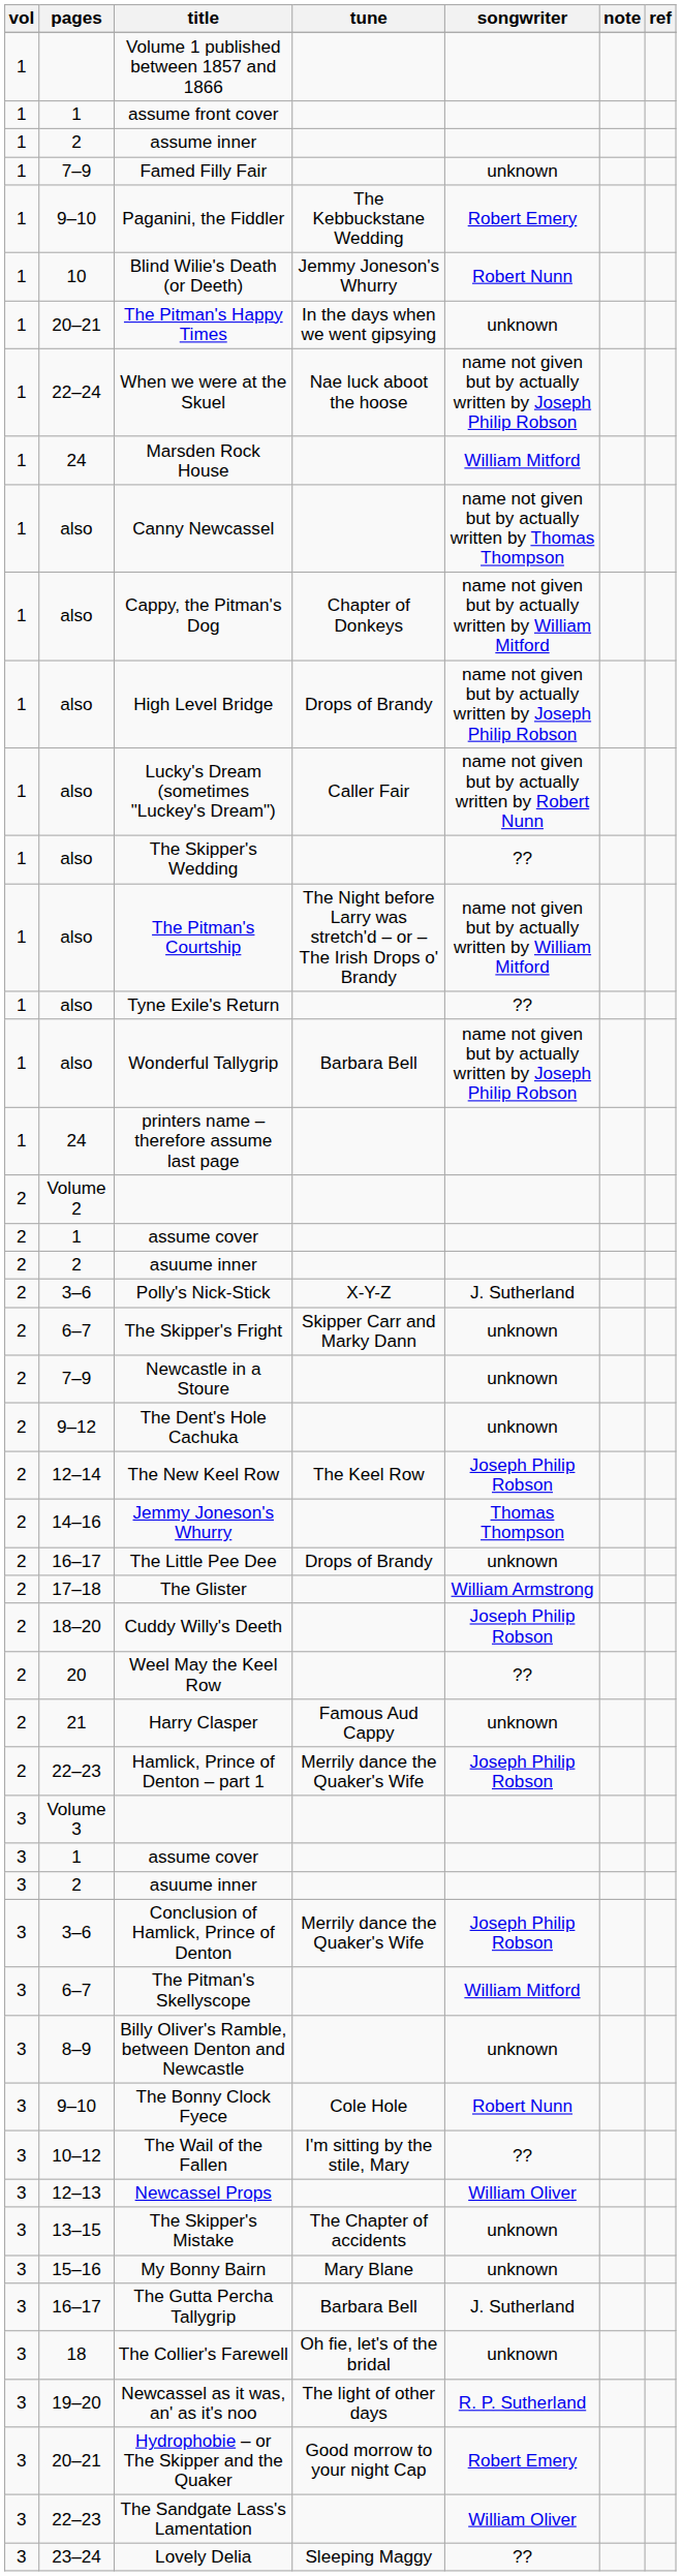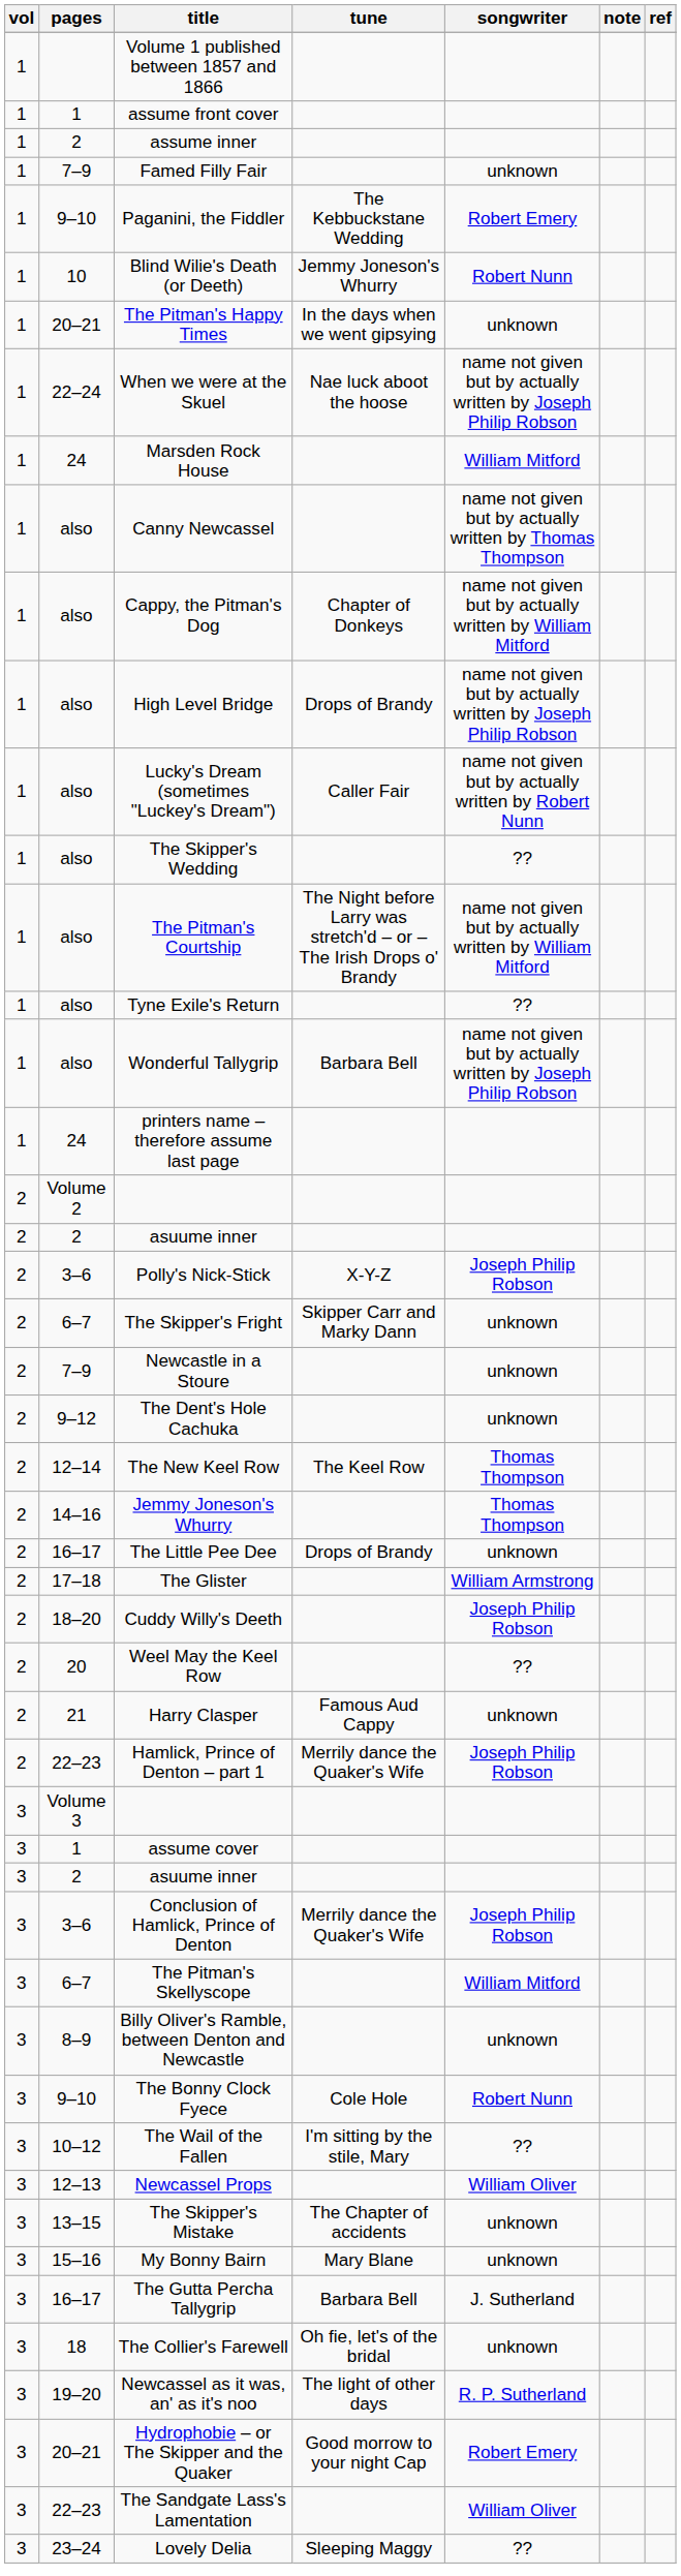 <table class="wikitable" style="text-align:center;">
 <tr>
 <th width=20 abbr="volume">vol</th>
 <th width=80 abbr="pages">pages</th>
 <th width=300 abbr="title of song">title</th>
 <th width=200 abbr="tune/air">tune</th>
 <th width=250abbr="writer">songwriter</th>
 <th width=15 abbr="comments">note</th>
 <th width=15 abbr="reference">ref</th>
 </tr>
 <tr>
 </tr>
 <tr>
 <td>1</td>
 <td></td>
 <td>Volume 1 published between 1857 and 1866</td>
 <td></td>
 <td></td>
 <td></td>
 <td></td>
 </tr>
 <tr>
 <td>1</td>
 <td>1</td>
 <td>assume front cover</td>
 <td></td>
 <td></td>
 <td></td>
 <td></td>
 </tr>
 <tr>
 <td>1</td>
 <td>2</td>
 <td>assume inner</td>
 <td></td>
 <td></td>
 <td></td>
 <td></td>
 </tr>
 <tr>
 <td>1</td>
 <td>7–9</td>
 <td>Famed Filly Fair</td>
 <td></td>
 <td>unknown</td>
 <td></td>
 <td></td>
 </tr>
 <tr>
 <td>1</td>
 <td>9–10</td>
 <td>Paganini, the Fiddler</td>
 <td>The Kebbuckstane Wedding</td>
 <td><a href='#'>Robert Emery</a></td>
 <td></td>
 <td></td>
 </tr>
 <tr>
 <td>1</td>
 <td>10</td>
 <td>Blind Wilie's Death (or Deeth)</td>
 <td>Jemmy Joneson's Whurry</td>
 <td><a href='#'>Robert Nunn</a></td>
 <td></td>
 <td></td>
 </tr>
 <tr>
 <td>1</td>
 <td>20–21</td>
 <td><a href='#'>The Pitman's Happy Times</a></td>
 <td>In the days when we went gipsying</td>
 <td>unknown</td>
 <td></td>
 <td></td>
 </tr>
 <tr>
 <td>1</td>
 <td>22–24</td>
 <td>When we were at the Skuel</td>
 <td>Nae luck aboot the hoose</td>
 <td>name not given but by actually written by <a href='#'>Joseph Philip Robson</a></td>
 <td></td>
 <td></td>
 </tr>
 <tr>
 <td>1</td>
 <td>24</td>
 <td>Marsden Rock House</td>
 <td></td>
 <td><a href='#'>William Mitford</a></td>
 <td></td>
 <td></td>
 </tr>
 <tr>
 <td>1</td>
 <td>also</td>
 <td>Canny Newcassel</td>
 <td></td>
 <td>name not given but by actually written by <a href='#'>Thomas Thompson</a></td>
 <td></td>
 <td></td>
 </tr>
 <tr>
 <td>1</td>
 <td>also</td>
 <td>Cappy, the Pitman's Dog</td>
 <td>Chapter of Donkeys</td>
 <td>name not given but by actually written by <a href='#'>William Mitford</a></td>
 <td></td>
 <td></td>
 </tr>
 <tr>
 <td>1</td>
 <td>also</td>
 <td>High Level Bridge</td>
 <td>Drops of Brandy</td>
 <td>name not given but by actually written by <a href='#'>Joseph Philip Robson</a></td>
 <td></td>
 <td></td>
 </tr>
 <tr>
 <td>1</td>
 <td>also</td>
 <td>Lucky's Dream (sometimes "Luckey's Dream")</td>
 <td>Caller Fair</td>
 <td>name not given but by actually written by <a href='#'>Robert Nunn</a></td>
 <td></td>
 <td></td>
 </tr>
 <tr>
 <td>1</td>
 <td>also</td>
 <td>The Skipper's Wedding</td>
 <td></td>
 <td>??</td>
 <td></td>
 <td></td>
 </tr>
 <tr>
 <td>1</td>
 <td>also</td>
 <td><a href='#'>The Pitman's Courtship</a></td>
 <td>The Night before Larry was stretch'd – or – The Irish Drops o' Brandy</td>
 <td>name not given but by actually written by <a href='#'>William Mitford</a></td>
 <td></td>
 <td></td>
 </tr>
 <tr>
 <td>1</td>
 <td>also</td>
 <td>Tyne Exile's Return</td>
 <td></td>
 <td>??</td>
 <td></td>
 <td></td>
 </tr>
 <tr>
 <td>1</td>
 <td>also</td>
 <td>Wonderful Tallygrip</td>
 <td>Barbara Bell</td>
 <td>name not given but by actually written by <a href='#'>Joseph Philip Robson</a></td>
 <td></td>
 <td></td>
 </tr>
 <tr>
 <td>1</td>
 <td>24</td>
 <td>printers name – therefore assume last page</td>
 <td></td>
 <td></td>
 <td></td>
 <td></td>
 </tr>
 <tr>
 <td>2</td>
 <td>Volume 2</td>
 <td></td>
 <td></td>
 <td></td>
 <td></td>
 <td></td>
 </tr>
 <tr>
 <td>2</td>
-<td>1</td>
-<td>assume cover</td>
-<td></td>
-<td></td>
-<td></td>
-<td></td>
-</tr>
-<tr>
-<td>2</td>
 <td>2</td>
 <td>asuume inner</td>
 <td></td>
 <td></td>
 <td></td>
 <td></td>
 </tr>
 <tr>
 <td>2</td>
 <td>3–6</td>
 <td>Polly's Nick-Stick</td>
 <td>X-Y-Z</td>
-<td>J. Sutherland</td>
+<td><a href='#'>Joseph Philip Robson</a></td>
 <td></td>
 <td></td>
 </tr>
 <tr>
 <td>2</td>
 <td>6–7</td>
 <td>The Skipper's Fright</td>
 <td>Skipper Carr and Marky Dann</td>
 <td>unknown</td>
 <td></td>
 <td></td>
 </tr>
 <tr>
 <td>2</td>
 <td>7–9</td>
 <td>Newcastle in a Stoure</td>
 <td></td>
 <td>unknown</td>
 <td></td>
 <td></td>
 </tr>
 <tr>
 <td>2</td>
 <td>9–12</td>
 <td>The Dent's Hole Cachuka</td>
 <td></td>
 <td>unknown</td>
 <td></td>
 <td></td>
 </tr>
 <tr>
 <td>2</td>
 <td>12–14</td>
 <td>The New Keel Row</td>
 <td>The Keel Row</td>
-<td><a href='#'>Joseph Philip Robson</a></td>
+<td><a href='#'>Thomas Thompson</a></td>
 <td></td>
 <td></td>
 </tr>
 <tr>
 <td>2</td>
 <td>14–16</td>
 <td><a href='#'>Jemmy Joneson's Whurry</a></td>
 <td></td>
 <td><a href='#'>Thomas Thompson</a></td>
 <td></td>
 <td></td>
 </tr>
 <tr>
 <td>2</td>
 <td>16–17</td>
 <td>The Little Pee Dee</td>
 <td>Drops of Brandy</td>
 <td>unknown</td>
 <td></td>
 <td></td>
 </tr>
 <tr>
 <td>2</td>
 <td>17–18</td>
 <td>The Glister</td>
 <td></td>
 <td><a href='#'>William Armstrong</a></td>
 <td></td>
 <td></td>
 </tr>
 <tr>
 <td>2</td>
 <td>18–20</td>
 <td>Cuddy Willy's Deeth</td>
 <td></td>
 <td><a href='#'>Joseph Philip Robson</a></td>
 <td></td>
 <td></td>
 </tr>
 <tr>
 <td>2</td>
 <td>20</td>
 <td>Weel May the Keel Row</td>
 <td></td>
 <td>??</td>
 <td></td>
 <td></td>
 </tr>
 <tr>
 <td>2</td>
 <td>21</td>
 <td>Harry Clasper</td>
 <td>Famous Aud Cappy</td>
 <td>unknown</td>
 <td></td>
 <td></td>
 </tr>
 <tr>
 <td>2</td>
 <td>22–23</td>
 <td>Hamlick, Prince of Denton – part 1</td>
 <td>Merrily dance the Quaker's Wife</td>
 <td><a href='#'>Joseph Philip Robson</a></td>
 <td></td>
 <td></td>
 </tr>
 <tr>
 <td>3</td>
 <td>Volume 3</td>
 <td></td>
 <td></td>
 <td></td>
 <td></td>
 <td></td>
 </tr>
 <tr>
 <td>3</td>
 <td>1</td>
 <td>assume cover</td>
 <td></td>
 <td></td>
 <td></td>
 <td></td>
 </tr>
 <tr>
 <td>3</td>
 <td>2</td>
 <td>asuume inner</td>
 <td></td>
 <td></td>
 <td></td>
 <td></td>
 </tr>
 <tr>
 <td>3</td>
 <td>3–6</td>
 <td>Conclusion of Hamlick, Prince of Denton</td>
 <td>Merrily dance the Quaker's Wife</td>
 <td><a href='#'>Joseph Philip Robson</a></td>
 <td></td>
 <td></td>
 </tr>
 <tr>
 <td>3</td>
 <td>6–7</td>
 <td>The Pitman's Skellyscope</td>
 <td></td>
 <td><a href='#'>William Mitford</a></td>
 <td></td>
 <td></td>
 </tr>
 <tr>
 <td>3</td>
 <td>8–9</td>
 <td>Billy Oliver's Ramble, between Denton and Newcastle</td>
 <td></td>
 <td>unknown</td>
 <td></td>
 <td></td>
 </tr>
 <tr>
 <td>3</td>
 <td>9–10</td>
 <td>The Bonny Clock Fyece</td>
 <td>Cole Hole</td>
 <td><a href='#'>Robert Nunn</a></td>
 <td></td>
 <td></td>
 </tr>
 <tr>
 <td>3</td>
 <td>10–12</td>
 <td>The Wail of the Fallen</td>
 <td>I'm sitting by the stile, Mary</td>
 <td>??</td>
 <td></td>
 <td></td>
 </tr>
 <tr>
 <td>3</td>
 <td>12–13</td>
 <td><a href='#'>Newcassel Props</a></td>
 <td></td>
 <td><a href='#'>William Oliver</a></td>
 <td></td>
 <td></td>
 </tr>
 <tr>
 <td>3</td>
 <td>13–15</td>
 <td>The Skipper's Mistake</td>
 <td>The Chapter of accidents</td>
 <td>unknown</td>
 <td></td>
 <td></td>
 </tr>
 <tr>
 <td>3</td>
 <td>15–16</td>
 <td>My Bonny Bairn</td>
 <td>Mary Blane</td>
 <td>unknown</td>
 <td></td>
 <td></td>
 </tr>
 <tr>
 <td>3</td>
 <td>16–17</td>
 <td>The Gutta Percha Tallygrip</td>
 <td>Barbara Bell</td>
 <td>J. Sutherland</td>
 <td></td>
 <td></td>
 </tr>
 <tr>
 <td>3</td>
 <td>18</td>
 <td>The Collier's Farewell</td>
 <td>Oh fie, let's of the bridal</td>
 <td>unknown</td>
 <td></td>
 <td></td>
 </tr>
 <tr>
 <td>3</td>
 <td>19–20</td>
 <td>Newcassel as it was, an' as it's noo</td>
 <td>The light of other days</td>
 <td><a href='#'>R. P. Sutherland</a></td>
 <td></td>
 <td></td>
 </tr>
 <tr>
 <td>3</td>
 <td>20–21</td>
 <td><a href='#'>Hydrophobie</a> – or The Skipper and the Quaker</td>
 <td>Good morrow to your night Cap</td>
 <td><a href='#'>Robert Emery</a></td>
 <td></td>
 <td></td>
 </tr>
 <tr>
 <td>3</td>
 <td>22–23</td>
 <td>The Sandgate Lass's Lamentation</td>
 <td></td>
 <td><a href='#'>William Oliver</a></td>
 <td></td>
 <td></td>
 </tr>
 <tr>
 <td>3</td>
 <td>23–24</td>
 <td>Lovely Delia</td>
 <td>Sleeping Maggy</td>
 <td>??</td>
 <td></td>
 <td></td>
 </tr>
 </table>
